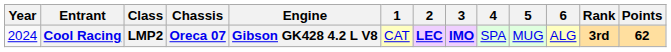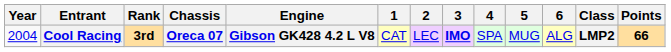 <table class="wikitable" style="text-align:center; font-size:85%">
 <tr>
 <th>Year</th>
 <th>Entrant</th>
-<th>Class</th>
+<th>Rank</th>
 <th>Chassis</th>
 <th>Engine</th>
 <th>1</th>
 <th>2</th>
 <th>3</th>
 <th>4</th>
 <th>5</th>
 <th>6</th>
-<th>Rank</th>
+<th>Class</th>
 <th>Points</th>
 </tr>
 <tr>
-<td><a href='#'>2024</a></td>
+<td><a href='#'>2004</a></td>
 <th nowrap><a href='#'>Cool Racing</a></th>
-<th>LMP2</th>
+<th style="background:#FFDF9F;">3rd</th>
 <th nowrap><a href='#'>Oreca 07</a></th>
 <th nowrap><a href='#'>Gibson</a> GK428 4.2 L V8</th>
 <td style="background:#FFFFBF;"><a href='#'>CAT</a><br></td>
-<td style="background:#EFCFFF;"><strong><a href='#'>LEC</a><br></strong></td>
+<td style="background:#EFCFFF;"><a href='#'>LEC</a><br></td>
 <td style="background:#EFCFFF;"><strong><a href='#'>IMO</a><br></strong></td>
 <td style="background:#DFFFDF;"><a href='#'>SPA</a><br></td>
 <td style="background:#DFFFDF;"><a href='#'>MUG</a><br></td>
 <td style="background:#FFFFBF;"><a href='#'>ALG</a><br></td>
-<th style="background:#FFDF9F;">3rd</th>
-<th style="background:#FFDF9F;">62</th>
+<th>LMP2</th>
+<th style="background:#FFDF9F;">66</th>
 </tr>
 </table>
